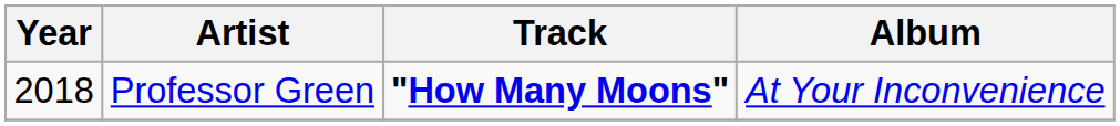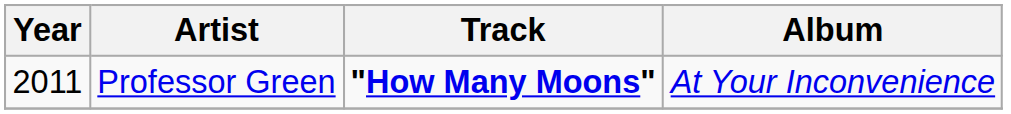 <table class="wikitable">
 <tr>
 <th>Year</th>
 <th>Artist</th>
 <th>Track</th>
 <th>Album</th>
 </tr>
 <tr>
-<td>2018</td>
+<td>2011</td>
 <td><a href='#'>Professor Green</a></td>
 <td><strong>"<a href='#'>How Many Moons</a>"</strong></td>
 <td><em><a href='#'>At Your Inconvenience</a></em></td>
 </tr>
 <tr>
 </tr>
 </table>
